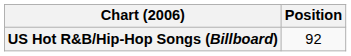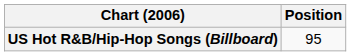 <table class="wikitable plainrowheaders" style="text-align:center">
 <tr>
 <th scope="col">Chart (2006)</th>
 <th scope="col">Position</th>
 </tr>
 <tr>
 <th scope="row">US Hot R&B/Hip-Hop Songs (<em>Billboard</em>)</th>
-<td>92</td>
+<td>95</td>
 </tr>
 </table>
